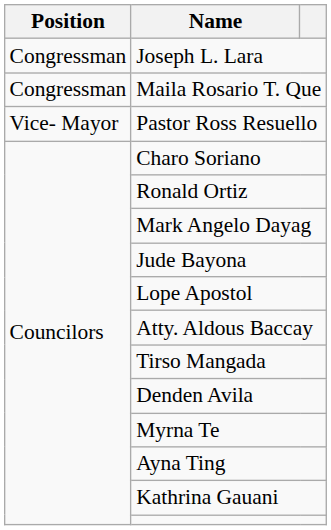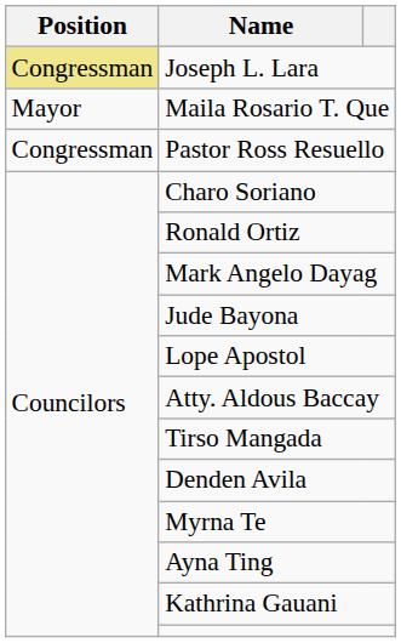 <table class="wikitable">
 <tr>
 <th>Position</th>
 <th>Name</th>
 <th></th>
 </tr>
 <tr>
-<td>Congressman</td>
+<td style="background: khaki;">Congressman</td>
 <td colspan="2">Joseph L. Lara</td>
 </tr>
 <tr>
-<td>Congressman</td>
+<td>Mayor</td>
 <td colspan="2">Maila Rosario T. Que</td>
 </tr>
 <tr>
-<td>Vice- Mayor</td>
+<td>Congressman</td>
 <td colspan="2">Pastor Ross Resuello</td>
 </tr>
 <tr>
 <td rowspan="12">Councilors</td>
 <td colspan="2">Charo Soriano</td>
 </tr>
 <tr>
 <td colspan="2">Ronald Ortiz</td>
 </tr>
 <tr>
 <td colspan="2">Mark Angelo Dayag</td>
 </tr>
 <tr>
 <td colspan="2">Jude Bayona</td>
 </tr>
 <tr>
 <td colspan="2">Lope Apostol</td>
 </tr>
 <tr>
 <td colspan="2">Atty. Aldous Baccay</td>
 </tr>
 <tr>
 <td colspan="2">Tirso Mangada</td>
 </tr>
 <tr>
 <td colspan="2">Denden Avila</td>
 </tr>
 <tr>
 <td colspan="2">Myrna Te</td>
 </tr>
 <tr>
 <td colspan="2">Ayna Ting</td>
 </tr>
 <tr>
 <td colspan="2">Kathrina Gauani</td>
 </tr>
 <tr>
 <td colspan="2"></td>
 </tr>
 </table>
